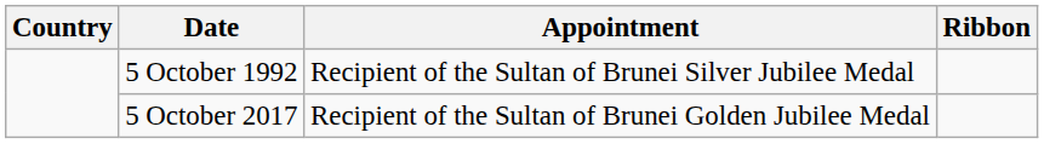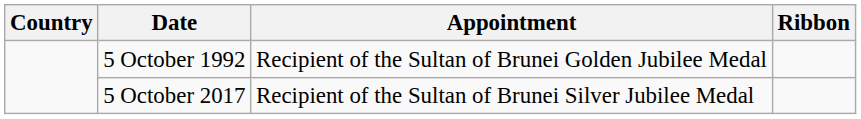 <table class="wikitable sortable" style="margin:0.5em 1em 0.5em 0; border:1px solid #005566; border-collapse:collapse;">
 <tr>
 <th>Country</th>
 <th>Date</th>
 <th>Appointment</th>
 <th>Ribbon</th>
 </tr>
 <tr>
 <td rowspan="2"></td>
 <td>5 October 1992</td>
-<td>Recipient of the Sultan of Brunei Silver Jubilee Medal</td>
+<td>Recipient of the Sultan of Brunei Golden Jubilee Medal</td>
 <td></td>
 </tr>
 <tr>
 <td>5 October 2017</td>
-<td>Recipient of the Sultan of Brunei Golden Jubilee Medal</td>
+<td>Recipient of the Sultan of Brunei Silver Jubilee Medal</td>
 <td></td>
 </tr>
 </table>
